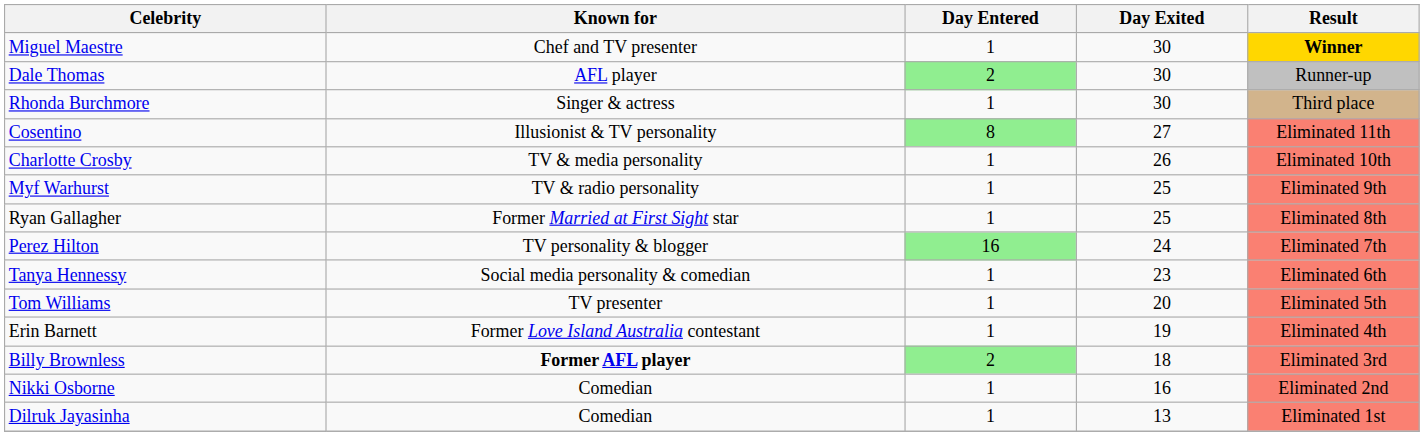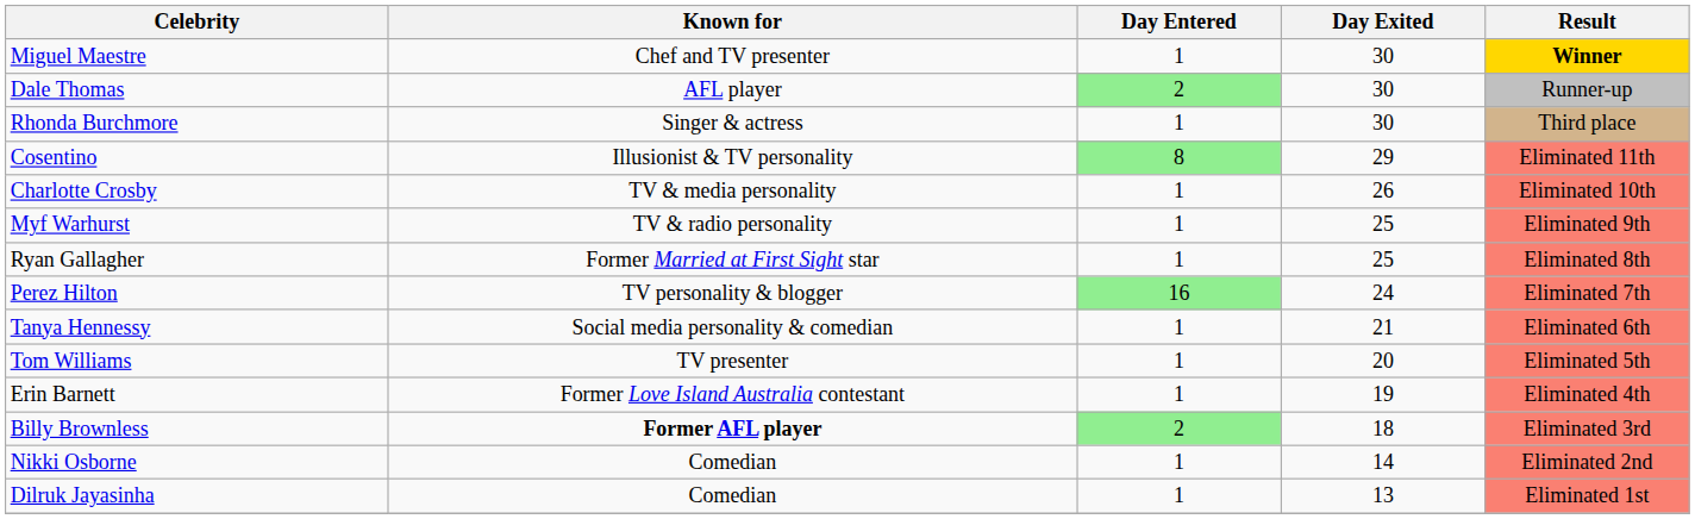 <table class="wikitable" style="margin:auto; text-align:center;">
 <tr>
 <th style="width:15%;" scope="col">Celebrity</th>
 <th style="width:27%;" scope="col">Known for</th>
 <th style="width:8%;" scope="col">Day Entered</th>
 <th style="width:8%;" scope="col">Day Exited</th>
 <th style="width:8%;" scope="col">Result</th>
 </tr>
 <tr>
 <td align=left><a href='#'>Miguel Maestre</a></td>
 <td>Chef and TV presenter</td>
 <td>1</td>
 <td>30</td>
 <td style=background:gold><strong>Winner</strong></td>
 </tr>
 <tr>
 <td align=left><a href='#'>Dale Thomas</a></td>
 <td><a href='#'>AFL</a> player</td>
 <td style=background:lightgreen>2</td>
 <td>30</td>
 <td style=background:Silver>Runner-up</td>
 </tr>
 <tr>
 <td align=left><a href='#'>Rhonda Burchmore</a></td>
 <td>Singer & actress</td>
 <td>1</td>
 <td>30</td>
 <td style=background:Tan>Third place</td>
 </tr>
 <tr>
 <td align=left><a href='#'>Cosentino</a></td>
 <td>Illusionist & TV personality</td>
 <td style=background:lightgreen>8</td>
-<td>27</td>
+<td>29</td>
 <td style="background:salmon">Eliminated 11th</td>
 </tr>
 <tr>
 <td align=left><a href='#'>Charlotte Crosby</a></td>
 <td>TV & media personality</td>
 <td>1</td>
 <td>26</td>
 <td style="background:salmon">Eliminated 10th</td>
 </tr>
 <tr>
 <td align=left><a href='#'>Myf Warhurst</a></td>
 <td>TV & radio personality</td>
 <td>1</td>
 <td>25</td>
 <td style="background:salmon">Eliminated 9th</td>
 </tr>
 <tr>
 <td align=left>Ryan Gallagher</td>
 <td>Former <em><a href='#'>Married at First Sight</a></em> star</td>
 <td>1</td>
 <td>25</td>
 <td style="background:salmon">Eliminated 8th</td>
 </tr>
 <tr>
 <td align=left><a href='#'>Perez Hilton</a></td>
 <td>TV personality & blogger</td>
 <td style=background:lightgreen>16</td>
 <td>24</td>
 <td style="background:salmon">Eliminated 7th</td>
 </tr>
 <tr>
 <td align=left><a href='#'>Tanya Hennessy</a></td>
 <td>Social media personality & comedian</td>
 <td>1</td>
-<td>23</td>
+<td>21</td>
 <td style="background:salmon">Eliminated 6th</td>
 </tr>
 <tr>
 <td align=left><a href='#'>Tom Williams</a></td>
 <td>TV presenter</td>
 <td>1</td>
 <td>20</td>
 <td style="background:salmon">Eliminated 5th</td>
 </tr>
 <tr>
 <td align=left>Erin Barnett</td>
 <td>Former <em><a href='#'>Love Island Australia</a></em> contestant</td>
 <td>1</td>
 <td>19</td>
 <td style="background:salmon">Eliminated 4th</td>
 </tr>
 <tr>
 <td align=left><a href='#'>Billy Brownless</a></td>
 <td><strong>Former <a href='#'>AFL</a> player</strong></td>
 <td style=background:lightgreen>2</td>
 <td>18</td>
 <td style="background:salmon">Eliminated 3rd</td>
 </tr>
 <tr>
 <td align=left><a href='#'>Nikki Osborne</a></td>
 <td>Comedian</td>
 <td>1</td>
-<td>16</td>
+<td>14</td>
 <td style="background:salmon">Eliminated 2nd</td>
 </tr>
 <tr>
 <td align=left><a href='#'>Dilruk Jayasinha</a></td>
 <td>Comedian</td>
 <td>1</td>
 <td>13</td>
 <td style="background:salmon">Eliminated 1st</td>
 </tr>
 <tr>
 </tr>
 </table>
